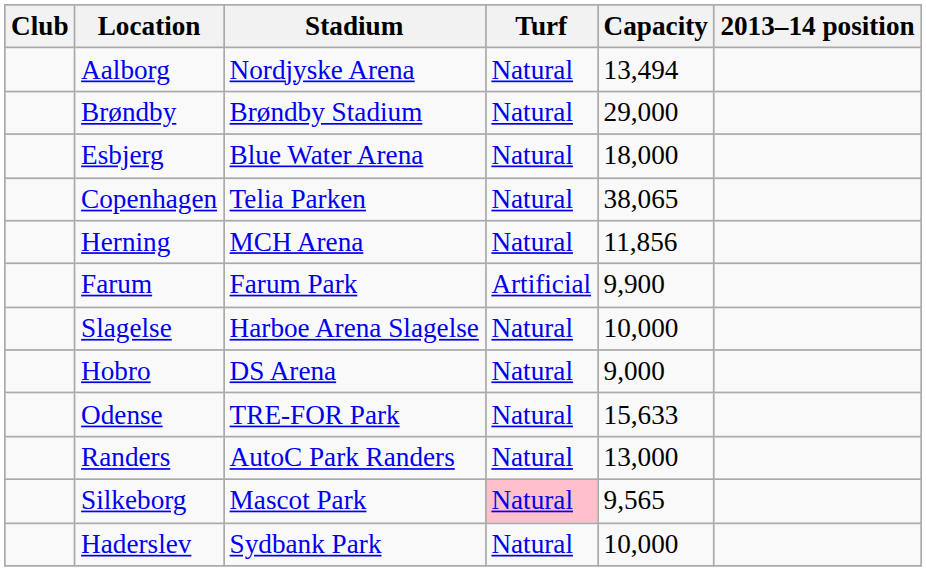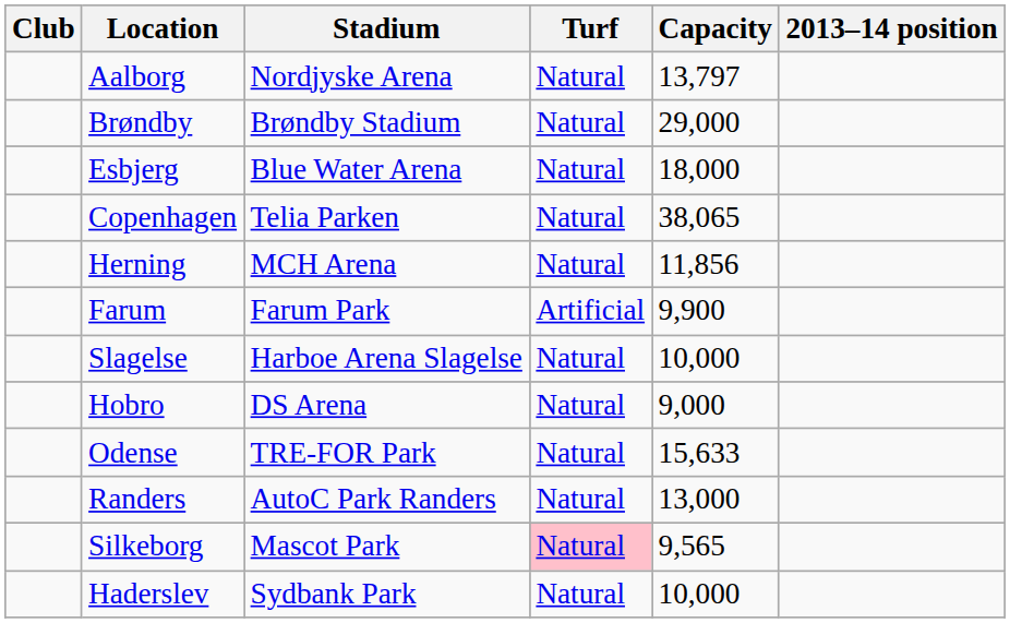 <table class="wikitable sortable">
 <tr>
 <th>Club</th>
 <th>Location</th>
 <th>Stadium</th>
 <th>Turf</th>
 <th>Capacity</th>
 <th>2013–14 position</th>
 </tr>
 <tr>
 <td></td>
 <td><a href='#'>Aalborg</a></td>
 <td><a href='#'>Nordjyske Arena</a></td>
 <td><a href='#'>Natural</a></td>
-<td>13,494</td>
+<td>13,797</td>
 <td></td>
 </tr>
 <tr>
 <td></td>
 <td><a href='#'>Brøndby</a></td>
 <td><a href='#'>Brøndby Stadium</a></td>
 <td><a href='#'>Natural</a></td>
 <td>29,000</td>
 <td></td>
 </tr>
 <tr>
 <td></td>
 <td><a href='#'>Esbjerg</a></td>
 <td><a href='#'>Blue Water Arena</a></td>
 <td><a href='#'>Natural</a></td>
 <td>18,000</td>
 <td></td>
 </tr>
 <tr>
 <td></td>
 <td><a href='#'>Copenhagen</a></td>
 <td><a href='#'>Telia Parken</a></td>
 <td><a href='#'>Natural</a></td>
 <td>38,065</td>
 <td></td>
 </tr>
 <tr>
 <td></td>
 <td><a href='#'>Herning</a></td>
 <td><a href='#'>MCH Arena</a></td>
 <td><a href='#'>Natural</a></td>
 <td>11,856</td>
 <td></td>
 </tr>
 <tr>
 <td></td>
 <td><a href='#'>Farum</a></td>
 <td><a href='#'>Farum Park</a></td>
 <td><a href='#'>Artificial</a></td>
 <td>9,900</td>
 <td></td>
 </tr>
 <tr>
 <td></td>
 <td><a href='#'>Slagelse</a></td>
 <td><a href='#'>Harboe Arena Slagelse</a></td>
 <td><a href='#'>Natural</a></td>
 <td>10,000</td>
 <td></td>
 </tr>
 <tr>
 <td></td>
 <td><a href='#'>Hobro</a></td>
 <td><a href='#'>DS Arena</a></td>
 <td><a href='#'>Natural</a></td>
 <td>9,000</td>
 <td></td>
 </tr>
 <tr>
 <td></td>
 <td><a href='#'>Odense</a></td>
 <td><a href='#'>TRE-FOR Park</a></td>
 <td><a href='#'>Natural</a></td>
 <td>15,633</td>
 <td></td>
 </tr>
 <tr>
 <td></td>
 <td><a href='#'>Randers</a></td>
 <td><a href='#'>AutoC Park Randers</a></td>
 <td><a href='#'>Natural</a></td>
 <td>13,000</td>
 <td></td>
 </tr>
 <tr>
 <td></td>
 <td><a href='#'>Silkeborg</a></td>
 <td><a href='#'>Mascot Park</a></td>
 <td style="background: pink;"><a href='#'>Natural</a></td>
 <td>9,565</td>
 <td></td>
 </tr>
 <tr>
 <td></td>
 <td><a href='#'>Haderslev</a></td>
 <td><a href='#'>Sydbank Park</a></td>
 <td><a href='#'>Natural</a></td>
 <td>10,000</td>
 <td></td>
 </tr>
 </table>
